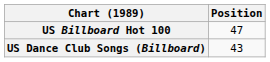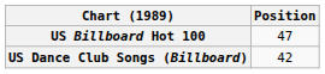 <table class="wikitable sortable plainrowheaders" style="text-align:center">
 <tr>
 <th scope="col">Chart (1989)</th>
 <th scope="col">Position</th>
 </tr>
 <tr>
 <th scope="row">US <em>Billboard</em> Hot 100</th>
 <td>47</td>
 </tr>
 <tr>
 <th scope="row">US Dance Club Songs (<em>Billboard</em>)</th>
-<td>43</td>
+<td>42</td>
 </tr>
 </table>
